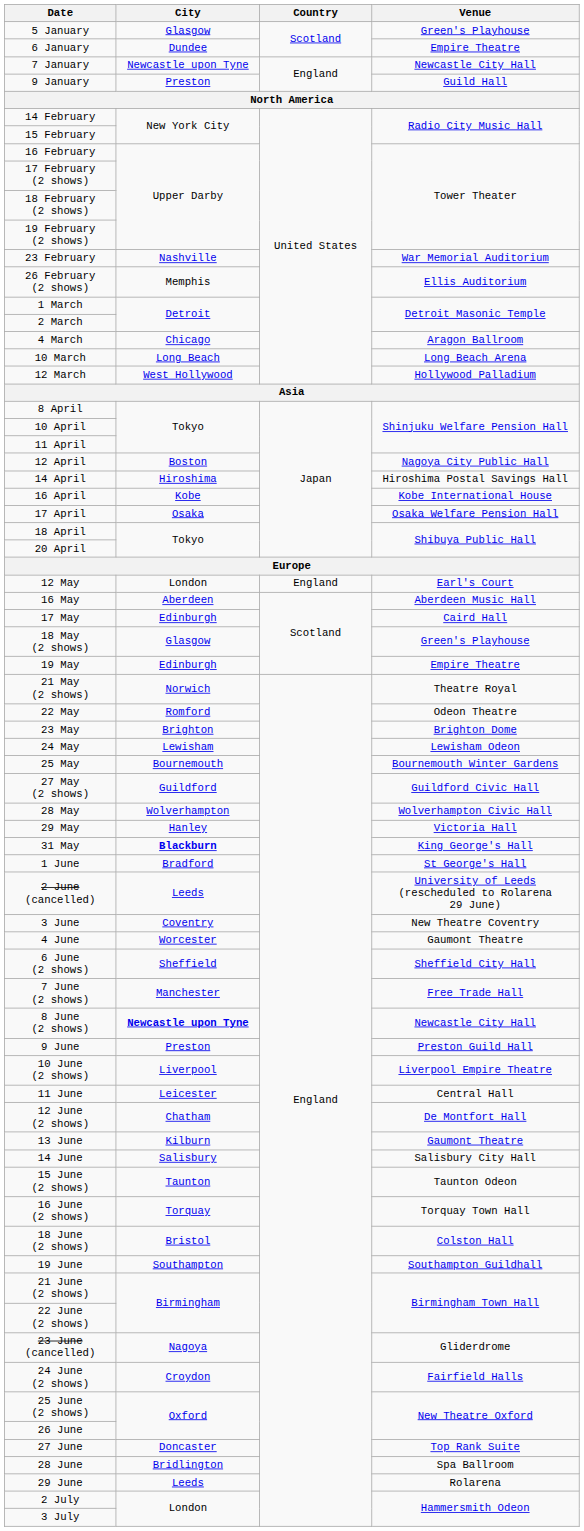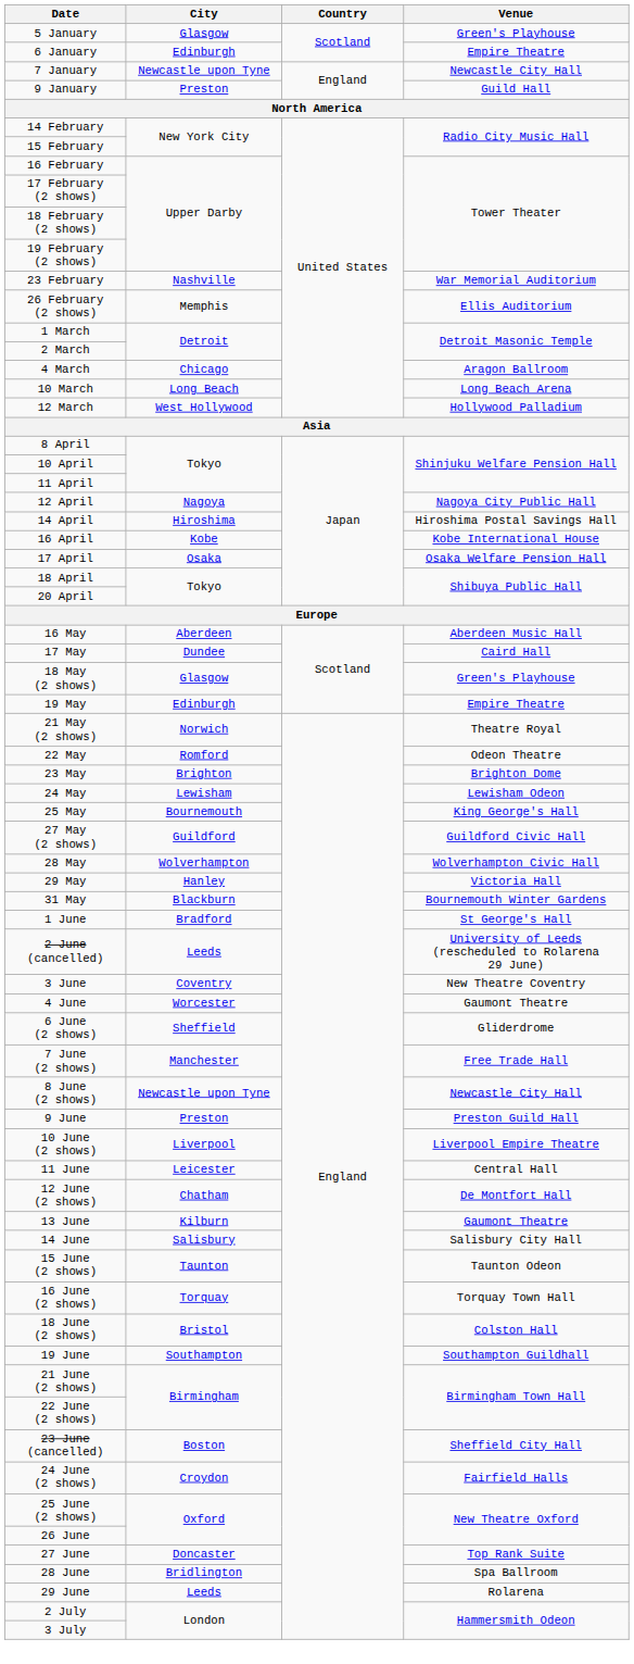 <table class="wikitable" style="text-align:center;">
 <tr>
 <th scope="col" style="width:10em;">Date</th>
 <th scope="col" style="width:13em;">City</th>
 <th scope="col" style="width:10em;">Country</th>
 <th scope="col" style="width:19em;">Venue</th>
 </tr>
 <tr>
 <td>5 January</td>
 <td><a href='#'>Glasgow</a></td>
 <td rowspan="2"><a href='#'>Scotland</a></td>
 <td><a href='#'>Green's Playhouse</a></td>
 </tr>
 <tr>
 <td>6 January</td>
-<td><a href='#'>Dundee</a></td>
+<td><a href='#'>Edinburgh</a></td>
 <td><a href='#'>Empire Theatre</a></td>
 </tr>
 <tr>
 <td>7 January</td>
 <td><a href='#'>Newcastle upon Tyne</a></td>
 <td rowspan="2">England</td>
 <td><a href='#'>Newcastle City Hall</a></td>
 </tr>
 <tr>
 <td>9 January</td>
 <td><a href='#'>Preston</a></td>
 <td><a href='#'>Guild Hall</a></td>
 </tr>
 <tr>
 <th colspan="4">North America</th>
 </tr>
 <tr>
 <td>14 February</td>
 <td rowspan="2">New York City</td>
 <td rowspan="13">United States</td>
 <td rowspan="2"><a href='#'>Radio City Music Hall</a></td>
 </tr>
 <tr>
 <td>15 February</td>
 </tr>
 <tr>
 <td>16 February</td>
 <td rowspan="4">Upper Darby</td>
 <td rowspan="4">Tower Theater</td>
 </tr>
 <tr>
 <td>17 February <br>(2 shows)</td>
 </tr>
 <tr>
 <td>18 February <br>(2 shows)</td>
 </tr>
 <tr>
 <td>19 February <br>(2 shows)</td>
 </tr>
 <tr>
 <td>23 February</td>
 <td><a href='#'>Nashville</a></td>
 <td><a href='#'>War Memorial Auditorium</a></td>
 </tr>
 <tr>
 <td>26 February <br>(2 shows)</td>
 <td>Memphis</td>
 <td><a href='#'>Ellis Auditorium</a></td>
 </tr>
 <tr>
 <td>1 March</td>
 <td rowspan="2"><a href='#'>Detroit</a></td>
 <td rowspan="2"><a href='#'>Detroit Masonic Temple</a></td>
 </tr>
 <tr>
 <td>2 March</td>
 </tr>
 <tr>
 <td>4 March</td>
 <td><a href='#'>Chicago</a></td>
 <td><a href='#'>Aragon Ballroom</a></td>
 </tr>
 <tr>
 <td>10 March</td>
 <td><a href='#'>Long Beach</a></td>
 <td><a href='#'>Long Beach Arena</a></td>
 </tr>
 <tr>
 <td>12 March</td>
 <td><a href='#'>West Hollywood</a></td>
 <td><a href='#'>Hollywood Palladium</a></td>
 </tr>
 <tr>
 <th colspan="4">Asia</th>
 </tr>
 <tr>
 <td>8 April</td>
 <td rowspan="3">Tokyo</td>
 <td rowspan="9">Japan</td>
 <td rowspan="3"><a href='#'>Shinjuku Welfare Pension Hall</a></td>
 </tr>
 <tr>
 <td>10 April</td>
 </tr>
 <tr>
 <td>11 April</td>
 </tr>
 <tr>
 <td>12 April</td>
-<td><a href='#'>Boston</a></td>
+<td><a href='#'>Nagoya</a></td>
 <td><a href='#'>Nagoya City Public Hall</a></td>
 </tr>
 <tr>
 <td>14 April</td>
 <td><a href='#'>Hiroshima</a></td>
 <td>Hiroshima Postal Savings Hall</td>
 </tr>
 <tr>
 <td>16 April</td>
 <td><a href='#'>Kobe</a></td>
 <td><a href='#'>Kobe International House</a></td>
 </tr>
 <tr>
 <td>17 April</td>
 <td><a href='#'>Osaka</a></td>
 <td><a href='#'>Osaka Welfare Pension Hall</a></td>
 </tr>
 <tr>
 <td>18 April</td>
 <td rowspan="2">Tokyo</td>
 <td rowspan="2"><a href='#'>Shibuya Public Hall</a></td>
 </tr>
 <tr>
 <td>20 April</td>
 </tr>
 <tr>
 <th colspan="4">Europe</th>
 </tr>
 <tr>
-<td>12 May</td>
-<td>London</td>
-<td>England</td>
-<td><a href='#'>Earl's Court</a></td>
-</tr>
-<tr>
 <td>16 May</td>
 <td><a href='#'>Aberdeen</a></td>
 <td rowspan="4">Scotland</td>
 <td><a href='#'>Aberdeen Music Hall</a></td>
 </tr>
 <tr>
 <td>17 May</td>
-<td><a href='#'>Edinburgh</a></td>
+<td><a href='#'>Dundee</a></td>
 <td><a href='#'>Caird Hall</a></td>
 </tr>
 <tr>
 <td>18 May <br>(2 shows)</td>
 <td><a href='#'>Glasgow</a></td>
 <td><a href='#'>Green's Playhouse</a></td>
 </tr>
 <tr>
 <td>19 May</td>
 <td><a href='#'>Edinburgh</a></td>
 <td><a href='#'>Empire Theatre</a></td>
 </tr>
 <tr>
 <td>21 May <br>(2 shows)</td>
 <td><a href='#'>Norwich</a></td>
 <td rowspan="37">England</td>
 <td>Theatre Royal</td>
 </tr>
 <tr>
 <td>22 May</td>
 <td><a href='#'>Romford</a></td>
 <td>Odeon Theatre</td>
 </tr>
 <tr>
 <td>23 May</td>
 <td><a href='#'>Brighton</a></td>
 <td><a href='#'>Brighton Dome</a></td>
 </tr>
 <tr>
 <td>24 May</td>
 <td><a href='#'>Lewisham</a></td>
 <td><a href='#'>Lewisham Odeon</a></td>
 </tr>
 <tr>
 <td>25 May</td>
 <td><a href='#'>Bournemouth</a></td>
-<td><a href='#'>Bournemouth Winter Gardens</a></td>
+<td><a href='#'>King George's Hall</a></td>
 </tr>
 <tr>
 <td>27 May <br>(2 shows)</td>
 <td><a href='#'>Guildford</a></td>
 <td><a href='#'>Guildford Civic Hall</a></td>
 </tr>
 <tr>
 <td>28 May</td>
 <td><a href='#'>Wolverhampton</a></td>
 <td><a href='#'>Wolverhampton Civic Hall</a></td>
 </tr>
 <tr>
 <td>29 May</td>
 <td><a href='#'>Hanley</a></td>
 <td><a href='#'>Victoria Hall</a></td>
 </tr>
 <tr>
 <td>31 May</td>
-<td><strong><a href='#'>Blackburn</a></strong></td>
-<td><a href='#'>King George's Hall</a></td>
+<td><a href='#'>Blackburn</a></td>
+<td><a href='#'>Bournemouth Winter Gardens</a></td>
 </tr>
 <tr>
 <td>1 June</td>
 <td><a href='#'>Bradford</a></td>
 <td><a href='#'>St George's Hall</a></td>
 </tr>
 <tr>
 <td><s>2 June </s><br>(cancelled)</td>
 <td><a href='#'>Leeds</a></td>
 <td><a href='#'>University of Leeds</a><br>(rescheduled to Rolarena 29 June)</td>
 </tr>
 <tr>
 <td>3 June</td>
 <td><a href='#'>Coventry</a></td>
 <td>New Theatre Coventry</td>
 </tr>
 <tr>
 <td>4 June</td>
 <td><a href='#'>Worcester</a></td>
 <td>Gaumont Theatre</td>
 </tr>
 <tr>
 <td>6 June <br>(2 shows)</td>
 <td><a href='#'>Sheffield</a></td>
-<td><a href='#'>Sheffield City Hall</a></td>
+<td>Gliderdrome</td>
 </tr>
 <tr>
 <td>7 June <br>(2 shows)</td>
 <td><a href='#'>Manchester</a></td>
 <td><a href='#'>Free Trade Hall</a></td>
 </tr>
 <tr>
 <td>8 June <br>(2 shows)</td>
-<td><strong><a href='#'>Newcastle upon Tyne</a></strong></td>
+<td><a href='#'>Newcastle upon Tyne</a></td>
 <td><a href='#'>Newcastle City Hall</a></td>
 </tr>
 <tr>
 <td>9 June</td>
 <td><a href='#'>Preston</a></td>
 <td><a href='#'>Preston Guild Hall</a></td>
 </tr>
 <tr>
 <td>10 June <br>(2 shows)</td>
 <td><a href='#'>Liverpool</a></td>
 <td><a href='#'>Liverpool Empire Theatre</a></td>
 </tr>
 <tr>
 <td>11 June</td>
 <td><a href='#'>Leicester</a></td>
 <td>Central Hall</td>
 </tr>
 <tr>
 <td>12 June <br>(2 shows)</td>
 <td><a href='#'>Chatham</a></td>
 <td><a href='#'>De Montfort Hall</a></td>
 </tr>
 <tr>
 <td>13 June</td>
 <td><a href='#'>Kilburn</a></td>
 <td><a href='#'>Gaumont Theatre</a></td>
 </tr>
 <tr>
 <td>14 June</td>
 <td><a href='#'>Salisbury</a></td>
 <td>Salisbury City Hall</td>
 </tr>
 <tr>
 <td>15 June <br>(2 shows)</td>
 <td><a href='#'>Taunton</a></td>
 <td>Taunton Odeon</td>
 </tr>
 <tr>
 <td>16 June <br>(2 shows)</td>
 <td><a href='#'>Torquay</a></td>
 <td>Torquay Town Hall</td>
 </tr>
 <tr>
 <td>18 June <br>(2 shows)</td>
 <td><a href='#'>Bristol</a></td>
 <td><a href='#'>Colston Hall</a></td>
 </tr>
 <tr>
 <td>19 June</td>
 <td><a href='#'>Southampton</a></td>
 <td><a href='#'>Southampton Guildhall</a></td>
 </tr>
 <tr>
 <td>21 June <br>(2 shows)</td>
 <td rowspan="2"><a href='#'>Birmingham</a></td>
 <td rowspan="2"><a href='#'>Birmingham Town Hall</a></td>
 </tr>
 <tr>
 <td>22 June <br>(2 shows)</td>
 </tr>
 <tr>
 <td><s>23 June </s><br>(cancelled)</td>
-<td><a href='#'>Nagoya</a></td>
-<td>Gliderdrome</td>
+<td><a href='#'>Boston</a></td>
+<td><a href='#'>Sheffield City Hall</a></td>
 </tr>
 <tr>
 <td>24 June <br>(2 shows)</td>
 <td><a href='#'>Croydon</a></td>
 <td><a href='#'>Fairfield Halls</a></td>
 </tr>
 <tr>
 <td>25 June <br>(2 shows)</td>
 <td rowspan="2"><a href='#'>Oxford</a></td>
 <td rowspan="2"><a href='#'>New Theatre Oxford</a></td>
 </tr>
 <tr>
 <td>26 June</td>
 </tr>
 <tr>
 <td>27 June</td>
 <td><a href='#'>Doncaster</a></td>
 <td><a href='#'>Top Rank Suite</a></td>
 </tr>
 <tr>
 <td>28 June</td>
 <td><a href='#'>Bridlington</a></td>
 <td>Spa Ballroom</td>
 </tr>
 <tr>
 <td>29 June</td>
 <td><a href='#'>Leeds</a></td>
 <td>Rolarena</td>
 </tr>
 <tr>
 <td>2 July</td>
 <td rowspan="2">London</td>
 <td rowspan="2"><a href='#'>Hammersmith Odeon</a></td>
 </tr>
 <tr>
 <td>3 July</td>
 </tr>
 </table>
